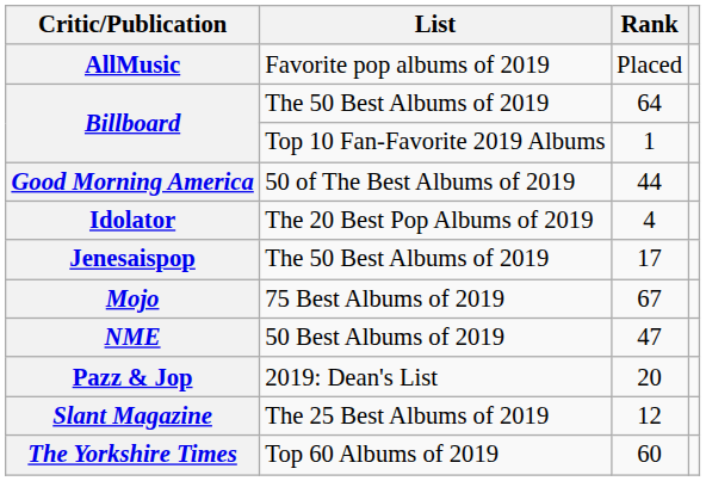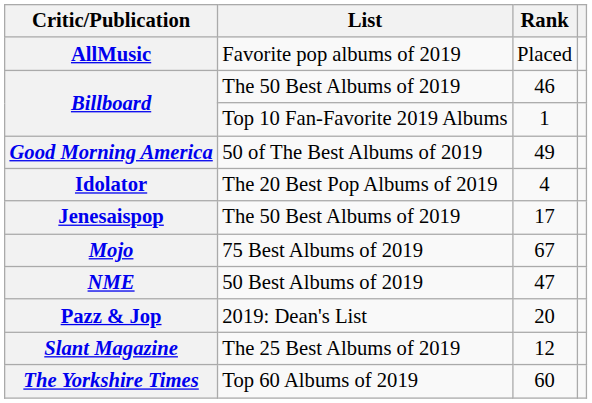 <table class="wikitable plainrowheaders sortable">
 <tr>
 <th>Critic/Publication</th>
 <th scope="col" class="unsortable">List</th>
 <th data-sort-type="number">Rank</th>
 <th scope="col" class="unsortable"></th>
 </tr>
 <tr>
 <th scope="row"><a href='#'>AllMusic</a></th>
 <td>Favorite pop albums of 2019</td>
 <td align="center">Placed</td>
 <td align="center"></td>
 </tr>
 <tr>
 <th scope="row" rowspan="2"><em><a href='#'>Billboard</a></em></th>
 <td>The 50 Best Albums of 2019</td>
-<td align="center">64</td>
+<td align="center">46</td>
 <td align="center"></td>
 </tr>
 <tr>
 <td>Top 10 Fan-Favorite 2019 Albums</td>
 <td align="center">1</td>
 <td align="center"></td>
 </tr>
 <tr>
 <th scope="row"><em><a href='#'>Good Morning America</a></em></th>
 <td>50 of The Best Albums of 2019</td>
-<td align="center">44</td>
+<td align="center">49</td>
 <td align="center"></td>
 </tr>
 <tr>
 <th scope="row"><a href='#'>Idolator</a></th>
 <td>The 20 Best Pop Albums of 2019</td>
 <td align="center">4</td>
 <td align="center"></td>
 </tr>
 <tr>
 <th scope="row"><a href='#'>Jenesaispop</a></th>
 <td>The 50 Best Albums of 2019</td>
 <td align="center">17</td>
 <td align="center"></td>
 </tr>
 <tr>
 <th scope="row"><em><a href='#'>Mojo</a></em></th>
 <td>75 Best Albums of 2019</td>
 <td align="center">67</td>
 <td align="center"></td>
 </tr>
 <tr>
 <th scope="row"><em><a href='#'>NME</a></em></th>
 <td>50 Best Albums of 2019</td>
 <td align="center">47</td>
 <td align="center"></td>
 </tr>
 <tr>
 <th scope="row"><a href='#'>Pazz & Jop</a></th>
 <td>2019: Dean's List</td>
 <td align="center">20</td>
 <td align="center"></td>
 </tr>
 <tr>
 <th scope="row"><em><a href='#'>Slant Magazine</a></em></th>
 <td>The 25 Best Albums of 2019</td>
 <td align="center">12</td>
 <td align="center"></td>
 </tr>
 <tr>
 <th scope="row"><em><a href='#'>The Yorkshire Times</a></em></th>
 <td>Top 60 Albums of 2019</td>
 <td align="center">60</td>
 <td align="center"></td>
 </tr>
 </table>
